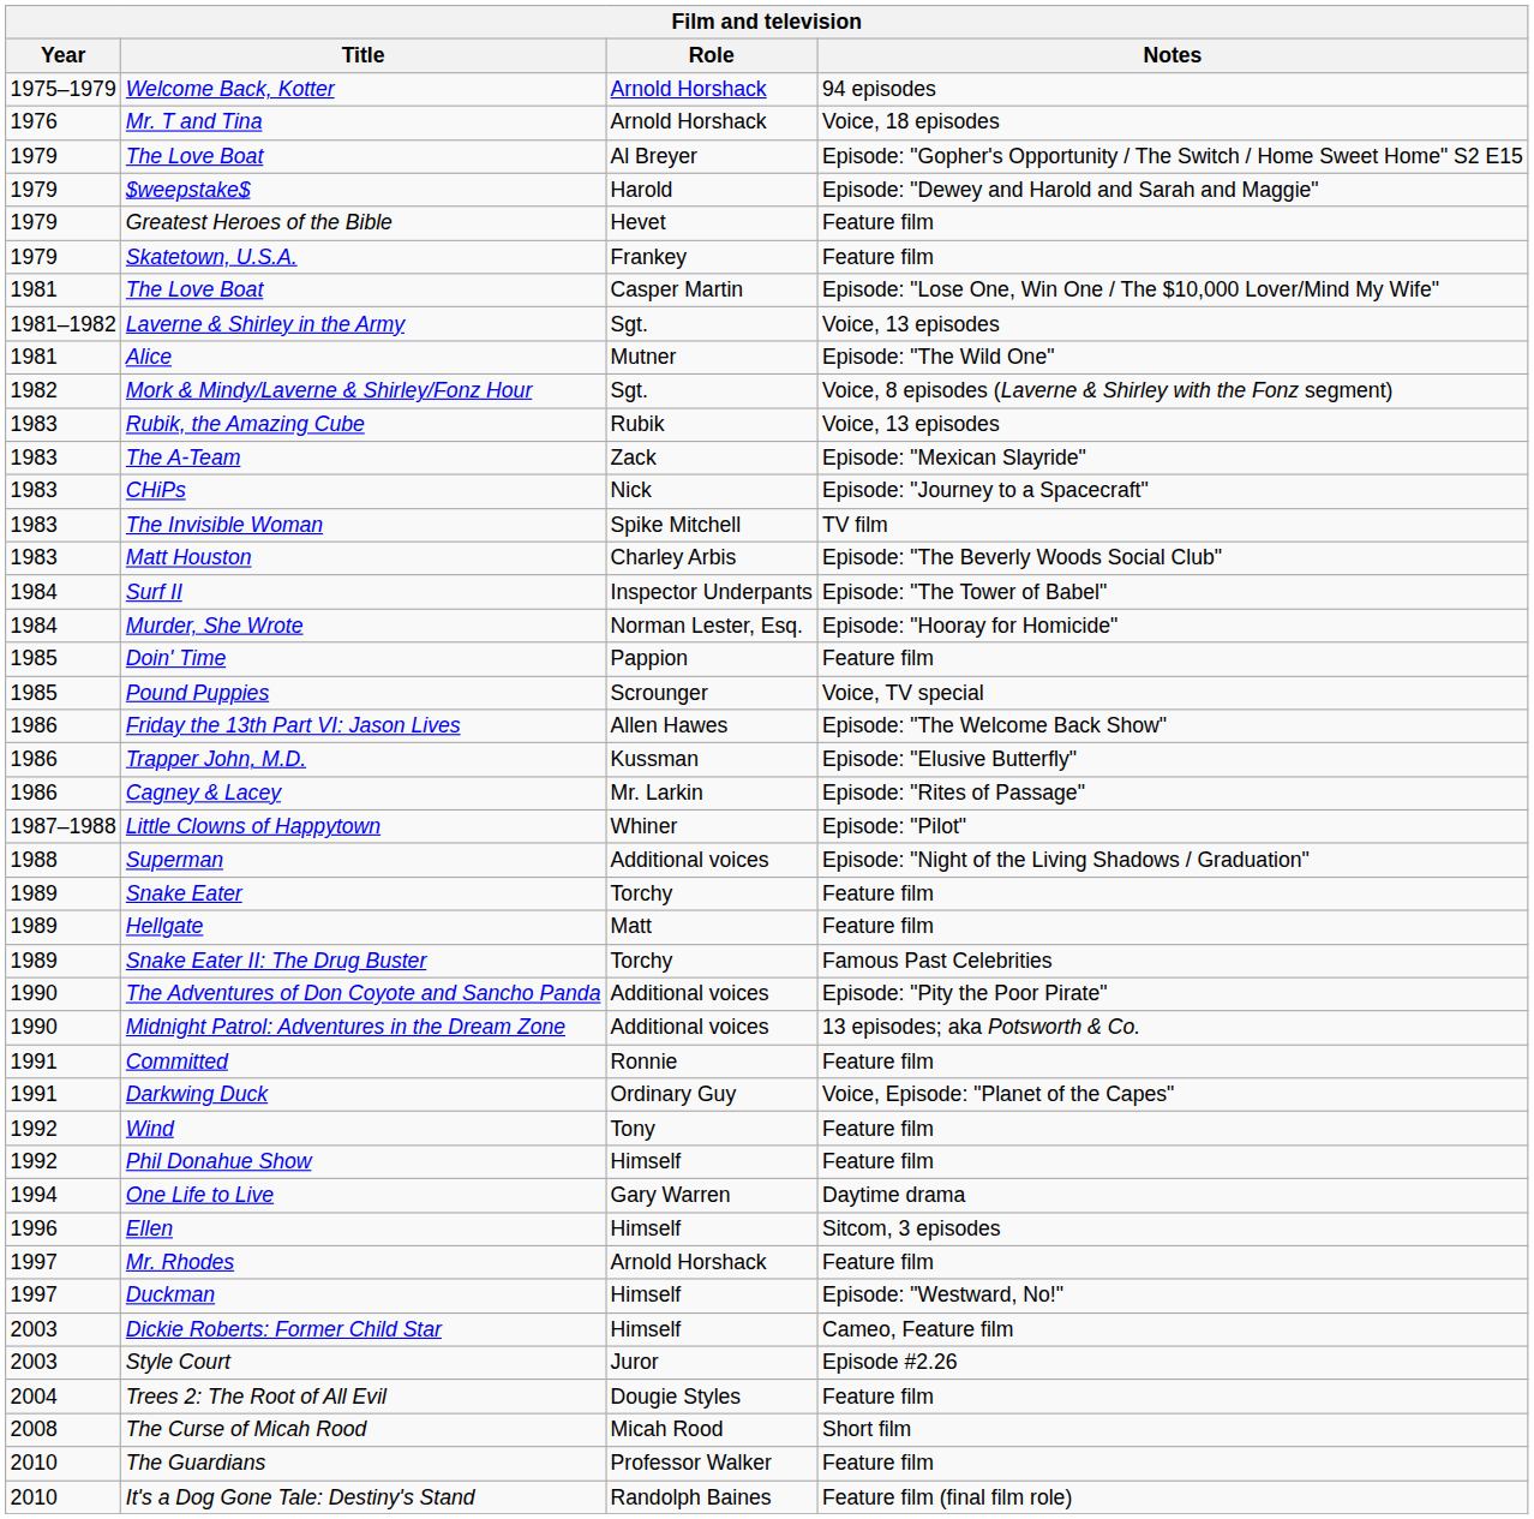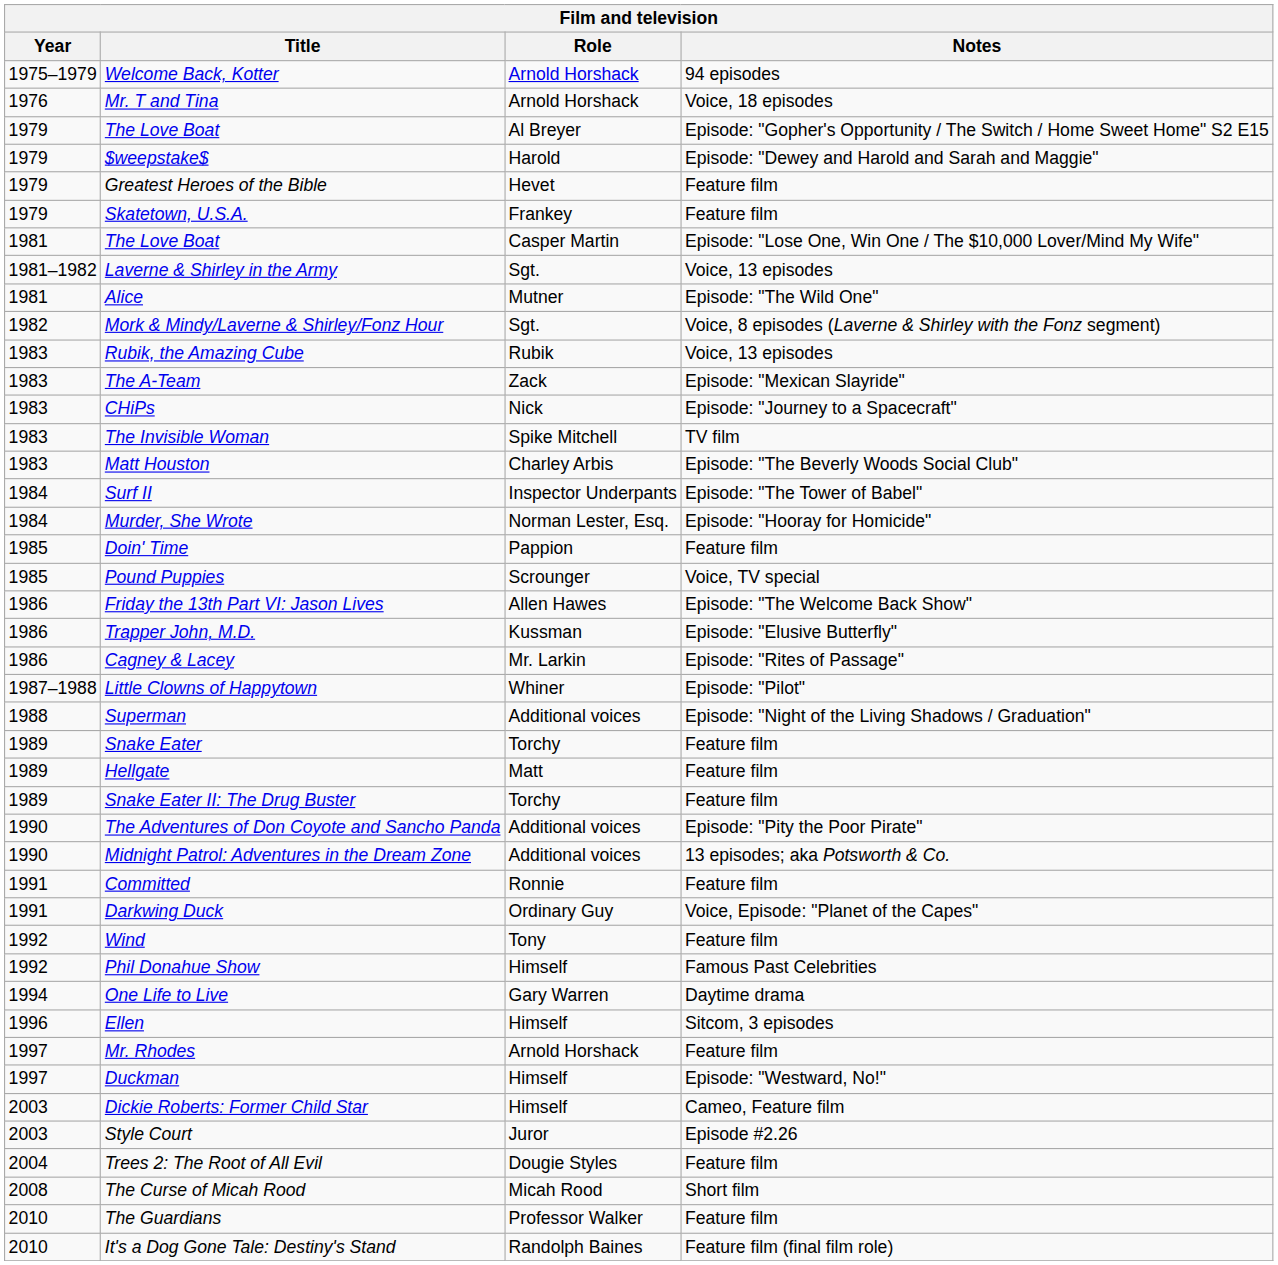 <table class="wikitable" style="font-size: 100%">
 <tr>
 <th colspan=4>Film and television</th>
 </tr>
 <tr style="text-align:center;">
 <th>Year</th>
 <th>Title</th>
 <th>Role</th>
 <th>Notes</th>
 </tr>
 <tr>
 <td>1975–1979</td>
 <td><em><a href='#'>Welcome Back, Kotter</a></em></td>
 <td><a href='#'>Arnold Horshack</a></td>
 <td>94 episodes</td>
 </tr>
 <tr>
 <td>1976</td>
 <td><em><a href='#'>Mr. T and Tina</a></em></td>
 <td>Arnold Horshack</td>
 <td>Voice, 18 episodes</td>
 </tr>
 <tr>
 <td>1979</td>
 <td><em><a href='#'>The Love Boat</a></em></td>
 <td>Al Breyer</td>
 <td>Episode: "Gopher's Opportunity / The Switch / Home Sweet Home" S2 E15</td>
 </tr>
 <tr>
 <td>1979</td>
 <td><em><a href='#'>$weepstake$</a></em></td>
 <td>Harold</td>
 <td>Episode: "Dewey and Harold and Sarah and Maggie"</td>
 </tr>
 <tr>
 <td>1979</td>
 <td><em>Greatest Heroes of the Bible</em></td>
 <td>Hevet</td>
 <td>Feature film</td>
 </tr>
 <tr>
 <td>1979</td>
 <td><em><a href='#'>Skatetown, U.S.A.</a></em></td>
 <td>Frankey</td>
 <td>Feature film</td>
 </tr>
 <tr>
 <td>1981</td>
 <td><em><a href='#'>The Love Boat</a></em></td>
 <td>Casper Martin</td>
 <td>Episode: "Lose One, Win One / The $10,000 Lover/Mind My Wife"</td>
 </tr>
 <tr>
 <td>1981–1982</td>
 <td><em><a href='#'>Laverne & Shirley in the Army</a></em></td>
 <td>Sgt. </td>
 <td>Voice, 13 episodes</td>
 </tr>
 <tr>
 <td>1981</td>
 <td><em><a href='#'>Alice</a></em></td>
 <td>Mutner</td>
 <td>Episode: "The Wild One"</td>
 </tr>
 <tr>
 <td>1982</td>
 <td><em><a href='#'>Mork & Mindy/Laverne & Shirley/Fonz Hour</a></em></td>
 <td>Sgt. </td>
 <td>Voice, 8 episodes (<em>Laverne & Shirley with the Fonz</em> segment)</td>
 </tr>
 <tr>
 <td>1983</td>
 <td><em><a href='#'>Rubik, the Amazing Cube</a></em></td>
 <td>Rubik</td>
 <td>Voice, 13 episodes</td>
 </tr>
 <tr>
 <td>1983</td>
 <td><em><a href='#'>The A-Team</a></em></td>
 <td>Zack</td>
 <td>Episode: "Mexican Slayride"</td>
 </tr>
 <tr>
 <td>1983</td>
 <td><em><a href='#'>CHiPs</a></em></td>
 <td>Nick</td>
 <td>Episode: "Journey to a Spacecraft"</td>
 </tr>
 <tr>
 <td>1983</td>
 <td><em><a href='#'>The Invisible Woman</a></em></td>
 <td>Spike Mitchell</td>
 <td>TV film</td>
 </tr>
 <tr>
 <td>1983</td>
 <td><em><a href='#'>Matt Houston</a></em></td>
 <td>Charley Arbis</td>
 <td>Episode: "The Beverly Woods Social Club"</td>
 </tr>
 <tr>
 <td>1984</td>
 <td><em><a href='#'>Surf II</a></em></td>
 <td>Inspector Underpants</td>
 <td>Episode: "The Tower of Babel"</td>
 </tr>
 <tr>
 <td>1984</td>
 <td><em><a href='#'>Murder, She Wrote</a></em></td>
 <td>Norman Lester, Esq.</td>
 <td>Episode: "Hooray for Homicide"</td>
 </tr>
 <tr>
 <td>1985</td>
 <td><em><a href='#'>Doin' Time</a></em></td>
 <td>Pappion</td>
 <td>Feature film</td>
 </tr>
 <tr>
 <td>1985</td>
 <td><em><a href='#'>Pound Puppies</a></em></td>
 <td>Scrounger</td>
 <td>Voice, TV special</td>
 </tr>
 <tr>
 <td>1986</td>
 <td><em><a href='#'>Friday the 13th Part VI: Jason Lives</a></em></td>
 <td>Allen Hawes</td>
 <td>Episode: "The Welcome Back Show"</td>
 </tr>
 <tr>
 <td>1986</td>
 <td><em><a href='#'>Trapper John, M.D.</a></em></td>
 <td>Kussman</td>
 <td>Episode: "Elusive Butterfly"</td>
 </tr>
 <tr>
 <td>1986</td>
 <td><em><a href='#'>Cagney & Lacey</a></em></td>
 <td>Mr. Larkin</td>
 <td>Episode: "Rites of Passage"</td>
 </tr>
 <tr>
 <td>1987–1988</td>
 <td><em><a href='#'>Little Clowns of Happytown</a></em></td>
 <td>Whiner</td>
 <td>Episode: "Pilot"</td>
 </tr>
 <tr>
 <td>1988</td>
 <td><em><a href='#'>Superman</a></em></td>
 <td>Additional voices</td>
 <td>Episode: "Night of the Living Shadows / Graduation"</td>
 </tr>
 <tr>
 <td>1989</td>
 <td><em><a href='#'>Snake Eater</a></em></td>
 <td>Torchy</td>
 <td>Feature film</td>
 </tr>
 <tr>
 <td>1989</td>
 <td><em><a href='#'>Hellgate</a></em></td>
 <td>Matt</td>
 <td>Feature film</td>
 </tr>
 <tr>
 <td>1989</td>
 <td><em><a href='#'>Snake Eater II: The Drug Buster</a></em></td>
 <td>Torchy</td>
-<td>Famous Past Celebrities</td>
+<td>Feature film</td>
 </tr>
 <tr>
 <td>1990</td>
 <td><em><a href='#'>The Adventures of Don Coyote and Sancho Panda</a></em></td>
 <td>Additional voices</td>
 <td>Episode: "Pity the Poor Pirate"</td>
 </tr>
 <tr>
 <td>1990</td>
 <td><em><a href='#'>Midnight Patrol: Adventures in the Dream Zone</a></em></td>
 <td>Additional voices</td>
 <td>13 episodes; aka <em>Potsworth & Co.</em></td>
 </tr>
 <tr>
 <td>1991</td>
 <td><em><a href='#'>Committed</a></em></td>
 <td>Ronnie</td>
 <td>Feature film</td>
 </tr>
 <tr>
 <td>1991</td>
 <td><em><a href='#'>Darkwing Duck</a></em></td>
 <td>Ordinary Guy</td>
 <td>Voice, Episode: "Planet of the Capes"</td>
 </tr>
 <tr>
 <td>1992</td>
 <td><em><a href='#'>Wind</a></em></td>
 <td>Tony</td>
 <td>Feature film</td>
 </tr>
 <tr>
 <td>1992</td>
 <td><em><a href='#'>Phil Donahue Show</a></em></td>
 <td>Himself</td>
-<td>Feature film</td>
+<td>Famous Past Celebrities</td>
 </tr>
 <tr>
 <td>1994</td>
 <td><em><a href='#'>One Life to Live</a></em></td>
 <td>Gary Warren</td>
 <td>Daytime drama</td>
 </tr>
 <tr>
 <td>1996</td>
 <td><em><a href='#'>Ellen</a></em></td>
 <td>Himself</td>
 <td>Sitcom, 3 episodes</td>
 </tr>
 <tr>
 <td>1997</td>
 <td><em><a href='#'>Mr. Rhodes</a></em></td>
 <td>Arnold Horshack</td>
 <td>Feature film</td>
 </tr>
 <tr>
 <td>1997</td>
 <td><em><a href='#'>Duckman</a></em></td>
 <td>Himself</td>
 <td>Episode: "Westward, No!"</td>
 </tr>
 <tr>
 <td>2003</td>
 <td><em><a href='#'>Dickie Roberts: Former Child Star</a></em></td>
 <td>Himself</td>
 <td>Cameo, Feature film</td>
 </tr>
 <tr>
 <td>2003</td>
 <td><em>Style Court</em></td>
 <td>Juror</td>
 <td>Episode #2.26</td>
 </tr>
 <tr>
 <td>2004</td>
 <td><em>Trees 2: The Root of All Evil</em></td>
 <td>Dougie Styles</td>
 <td>Feature film</td>
 </tr>
 <tr>
 <td>2008</td>
 <td><em>The Curse of Micah Rood</em></td>
 <td>Micah Rood</td>
 <td>Short film</td>
 </tr>
 <tr>
 <td>2010</td>
 <td><em>The Guardians</em></td>
 <td>Professor Walker</td>
 <td>Feature film</td>
 </tr>
 <tr>
 <td>2010</td>
 <td><em>It's a Dog Gone Tale: Destiny's Stand</em></td>
 <td>Randolph Baines</td>
 <td>Feature film (final film role)</td>
 </tr>
 </table>
